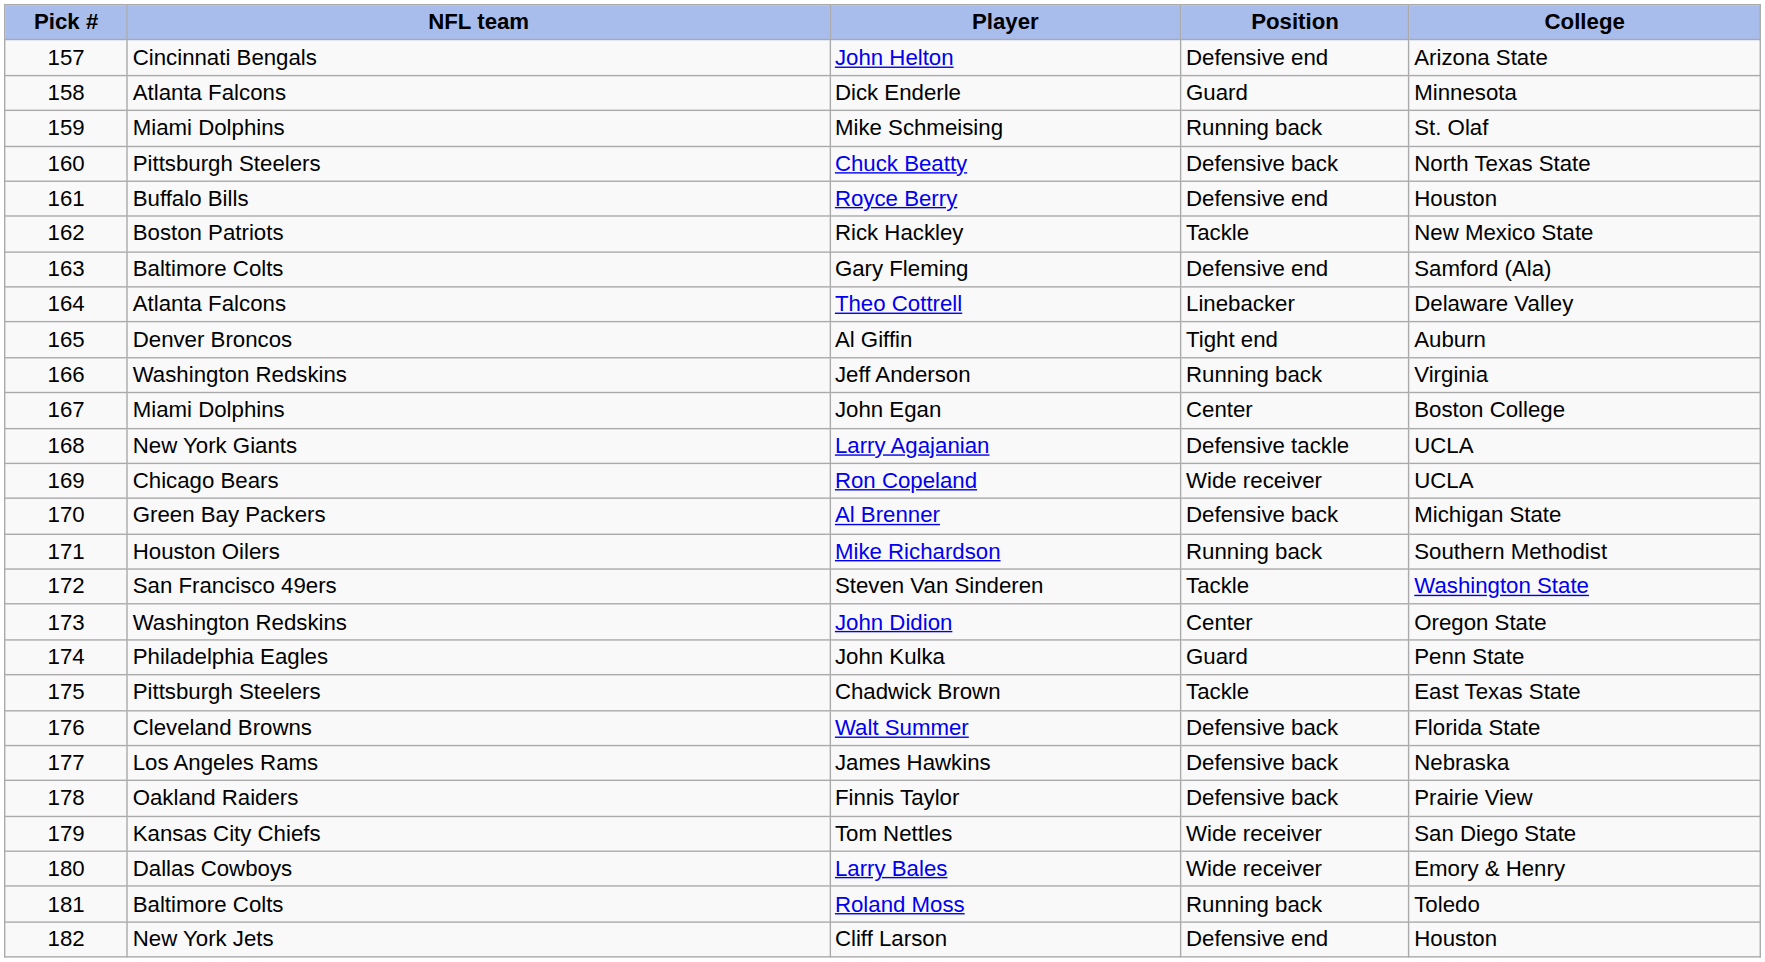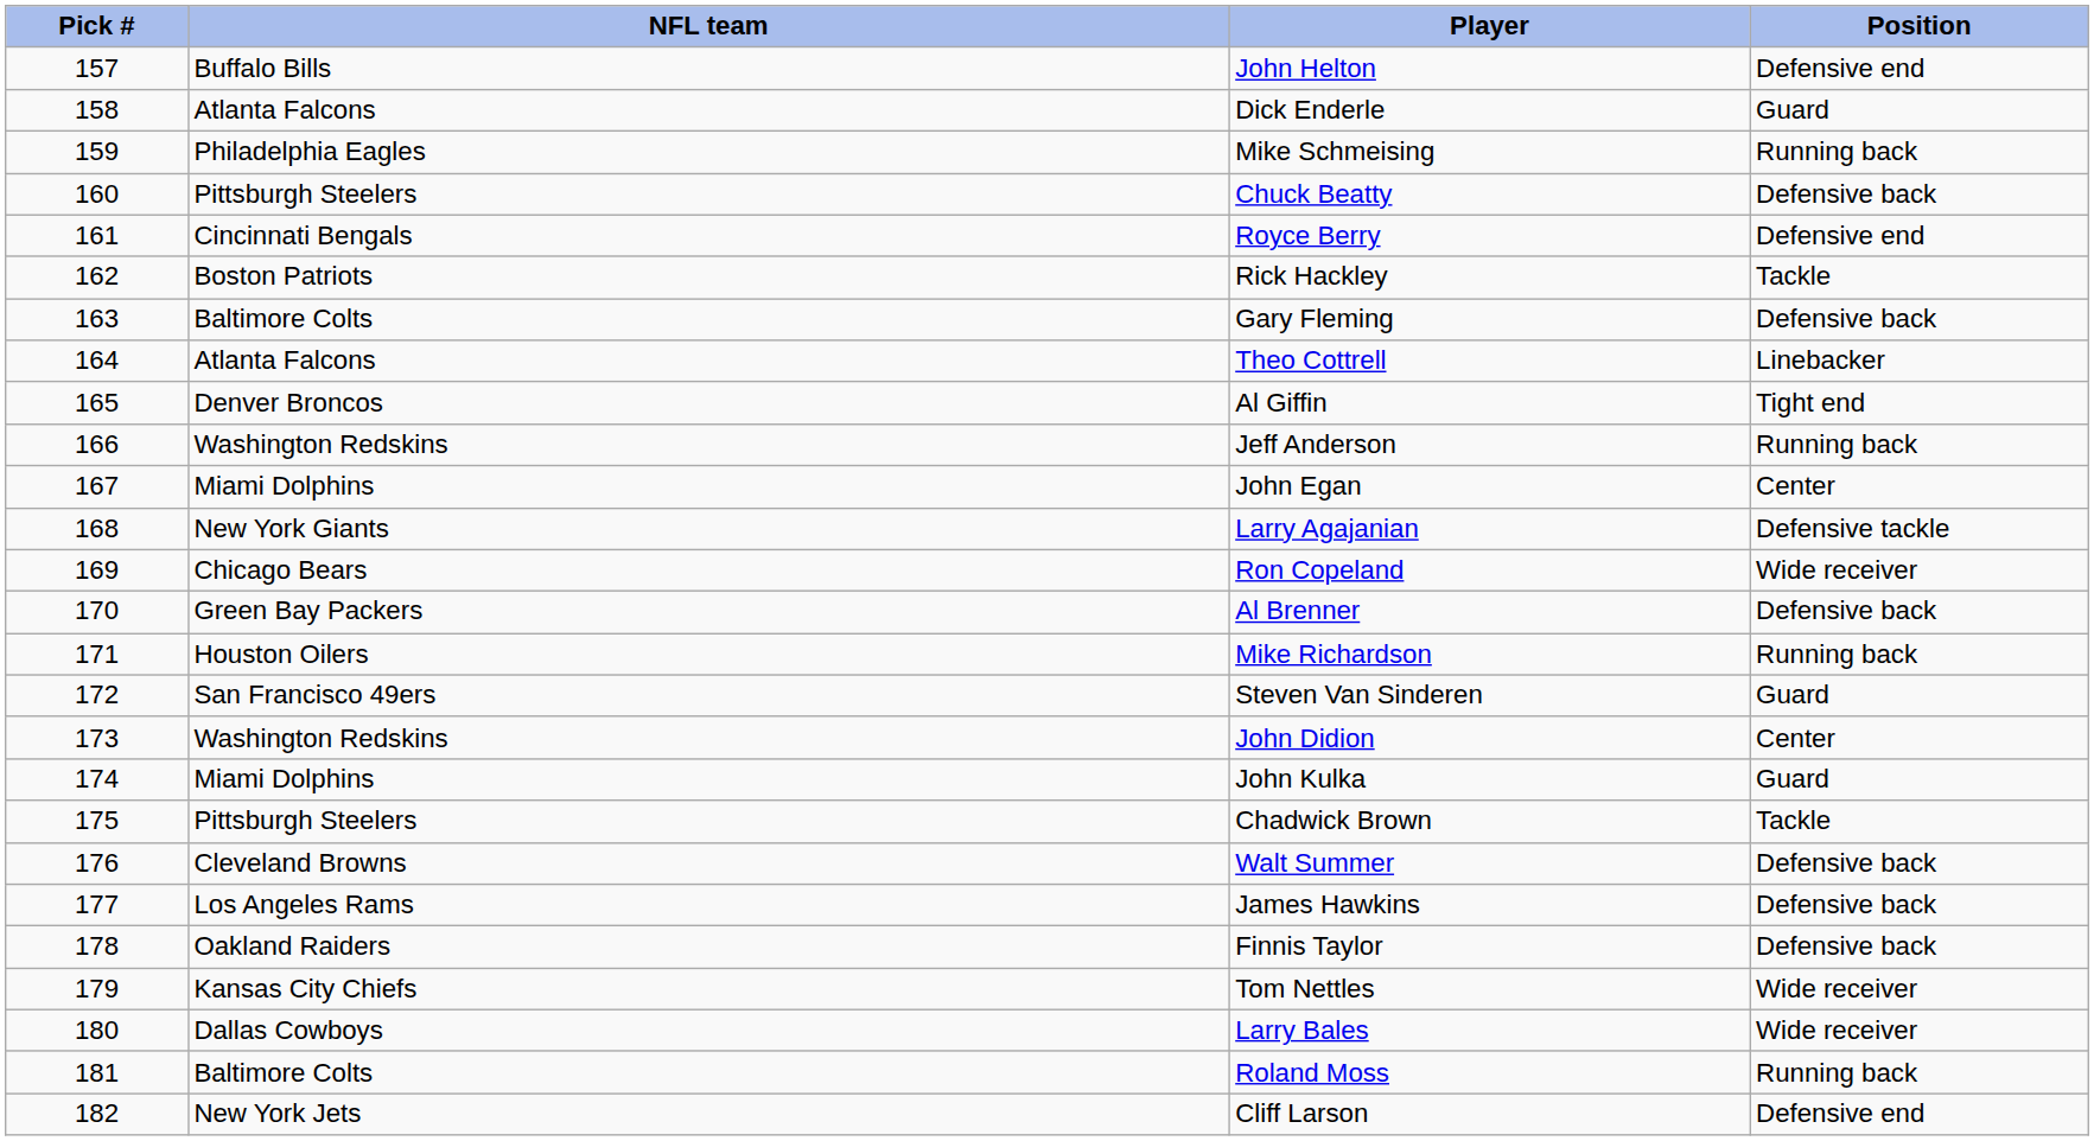 <table class="wikitable sortable sortable" style="width: 100%">
 <tr>
 <th style="background:#A8BDEC;" width=7%>Pick #</th>
 <th width=40% style="background:#A8BDEC;">NFL team</th>
 <th width=20% style="background:#A8BDEC;">Player</th>
 <th width=13% style="background:#A8BDEC;">Position</th>
-<th style="background:#A8BDEC;">College</th>
 </tr>
 <tr>
 <td align=center>157</td>
-<td>Cincinnati Bengals</td>
+<td>Buffalo Bills</td>
 <td><a href='#'>John Helton</a></td>
 <td>Defensive end</td>
-<td>Arizona State</td>
 </tr>
 <tr>
 <td align=center>158</td>
 <td>Atlanta Falcons</td>
 <td>Dick Enderle</td>
 <td>Guard</td>
-<td>Minnesota</td>
 </tr>
 <tr>
 <td align=center>159</td>
-<td>Miami Dolphins</td>
+<td>Philadelphia Eagles</td>
 <td>Mike Schmeising</td>
 <td>Running back</td>
-<td>St. Olaf</td>
 </tr>
 <tr>
 <td align=center>160</td>
 <td>Pittsburgh Steelers</td>
 <td><a href='#'>Chuck Beatty</a></td>
 <td>Defensive back</td>
-<td>North Texas State</td>
 </tr>
 <tr>
 <td align=center>161</td>
-<td>Buffalo Bills</td>
+<td>Cincinnati Bengals</td>
 <td><a href='#'>Royce Berry</a></td>
 <td>Defensive end</td>
-<td>Houston</td>
 </tr>
 <tr>
 <td align=center>162</td>
 <td>Boston Patriots</td>
 <td>Rick Hackley</td>
 <td>Tackle</td>
-<td>New Mexico State</td>
 </tr>
 <tr>
 <td align=center>163</td>
 <td>Baltimore Colts</td>
 <td>Gary Fleming</td>
-<td>Defensive end</td>
-<td>Samford (Ala)</td>
+<td>Defensive back</td>
 </tr>
 <tr>
 <td align=center>164</td>
 <td>Atlanta Falcons</td>
 <td><a href='#'>Theo Cottrell</a></td>
 <td>Linebacker</td>
-<td>Delaware Valley</td>
 </tr>
 <tr>
 <td align=center>165</td>
 <td>Denver Broncos</td>
 <td>Al Giffin</td>
 <td>Tight end</td>
-<td>Auburn</td>
 </tr>
 <tr>
 <td align=center>166</td>
 <td>Washington Redskins</td>
 <td>Jeff Anderson</td>
 <td>Running back</td>
-<td>Virginia</td>
 </tr>
 <tr>
 <td align=center>167</td>
 <td>Miami Dolphins</td>
 <td>John Egan</td>
 <td>Center</td>
-<td>Boston College</td>
 </tr>
 <tr>
 <td align=center>168</td>
 <td>New York Giants</td>
 <td><a href='#'>Larry Agajanian</a></td>
 <td>Defensive  tackle</td>
-<td>UCLA</td>
 </tr>
 <tr>
 <td align=center>169</td>
 <td>Chicago Bears</td>
 <td><a href='#'>Ron Copeland</a></td>
 <td>Wide receiver</td>
-<td>UCLA</td>
 </tr>
 <tr>
 <td align=center>170</td>
 <td>Green Bay Packers</td>
 <td><a href='#'>Al Brenner</a></td>
 <td>Defensive back</td>
-<td>Michigan State</td>
 </tr>
 <tr>
 <td align=center>171</td>
 <td>Houston Oilers</td>
 <td><a href='#'>Mike Richardson</a></td>
 <td>Running back</td>
-<td>Southern Methodist</td>
 </tr>
 <tr>
 <td align=center>172</td>
 <td>San Francisco 49ers</td>
 <td>Steven Van Sinderen</td>
-<td>Tackle</td>
-<td><a href='#'>Washington State</a></td>
+<td>Guard</td>
 </tr>
 <tr>
 <td align=center>173</td>
 <td>Washington Redskins</td>
 <td><a href='#'>John Didion</a></td>
 <td>Center</td>
-<td>Oregon State</td>
 </tr>
 <tr>
 <td align=center>174</td>
-<td>Philadelphia Eagles</td>
+<td>Miami Dolphins</td>
 <td>John Kulka</td>
 <td>Guard</td>
-<td>Penn State</td>
 </tr>
 <tr>
 <td align=center>175</td>
 <td>Pittsburgh Steelers</td>
 <td>Chadwick Brown</td>
 <td>Tackle</td>
-<td>East Texas State</td>
 </tr>
 <tr>
 <td align=center>176</td>
 <td>Cleveland Browns</td>
 <td><a href='#'>Walt Summer</a></td>
 <td>Defensive back</td>
-<td>Florida State</td>
 </tr>
 <tr>
 <td align=center>177</td>
 <td>Los Angeles Rams</td>
 <td>James Hawkins</td>
 <td>Defensive back</td>
-<td>Nebraska</td>
 </tr>
 <tr>
 <td align=center>178</td>
 <td>Oakland Raiders</td>
 <td>Finnis Taylor</td>
 <td>Defensive back</td>
-<td>Prairie View</td>
 </tr>
 <tr>
 <td align=center>179</td>
 <td>Kansas City Chiefs</td>
 <td>Tom Nettles</td>
 <td>Wide receiver</td>
-<td>San Diego State</td>
 </tr>
 <tr>
 <td align=center>180</td>
 <td>Dallas Cowboys</td>
 <td><a href='#'>Larry Bales</a></td>
 <td>Wide receiver</td>
-<td>Emory & Henry</td>
 </tr>
 <tr>
 <td align=center>181</td>
 <td>Baltimore Colts</td>
 <td><a href='#'>Roland Moss</a></td>
 <td>Running back</td>
-<td>Toledo</td>
 </tr>
 <tr>
 <td align=center>182</td>
 <td>New York Jets</td>
 <td>Cliff Larson</td>
 <td>Defensive end</td>
-<td>Houston</td>
 </tr>
 </table>
